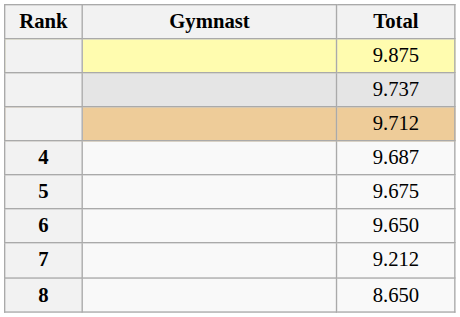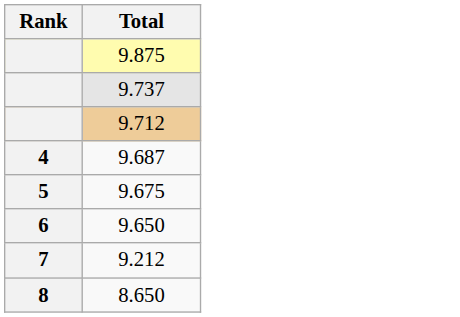 <table class="wikitable sortable" style="text-align:center; font-size:95%">
 <tr>
 <th scope="col" style="width:50px;">Rank</th>
-<th scope="col" style="width:180px;">Gymnast</th>
 <th scope="col" style="width:80px;">Total</th>
 </tr>
 <tr style="background:#fffcaf;">
 <th scope=row style="text-align:center"></th>
-<td style="text-align:left;"></td>
 <td>9.875</td>
 </tr>
 <tr style="background:#e5e5e5;">
 <th scope=row style="text-align:center"></th>
-<td style="text-align:left;"></td>
 <td>9.737</td>
 </tr>
 <tr style="background:#ec9;">
 <th scope=row style="text-align:center"></th>
-<td style="text-align:left;"></td>
 <td>9.712</td>
 </tr>
 <tr>
 <th scope=row style="text-align:center">4</th>
-<td style="text-align:left;"></td>
 <td>9.687</td>
 </tr>
 <tr>
 <th scope=row style="text-align:center">5</th>
-<td style="text-align:left;"></td>
 <td>9.675</td>
 </tr>
 <tr>
 <th scope=row style="text-align:center">6</th>
-<td style="text-align:left;"></td>
 <td>9.650</td>
 </tr>
 <tr>
 <th scope=row style="text-align:center">7</th>
-<td style="text-align:left;"></td>
 <td>9.212</td>
 </tr>
 <tr>
 <th scope=row style="text-align:center">8</th>
-<td style="text-align:left;"></td>
 <td>8.650</td>
 </tr>
 </table>
